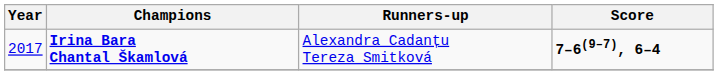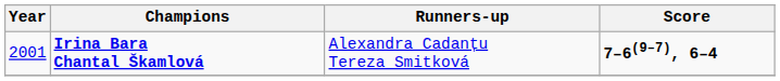 <table class="wikitable" style="font-size:90%">
 <tr>
 <th>Year</th>
 <th width="200">Champions</th>
 <th width="200">Runners-up</th>
 <th width="125">Score</th>
 </tr>
 <tr>
-<td><a href='#'>2017</a></td>
+<td><a href='#'>2001</a></td>
 <td> <strong><a href='#'>Irina Bara</a></strong> <br>  <strong><a href='#'>Chantal Škamlová</a></strong></td>
 <td> <a href='#'>Alexandra Cadanțu</a> <br>  <a href='#'>Tereza Smitková</a></td>
 <td><strong>7–6<sup>(9–7)</sup>, 6–4</strong></td>
 </tr>
 <tr>
 </tr>
 </table>
